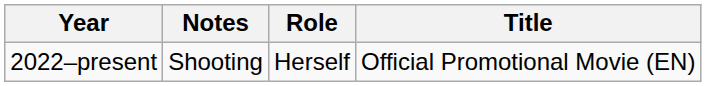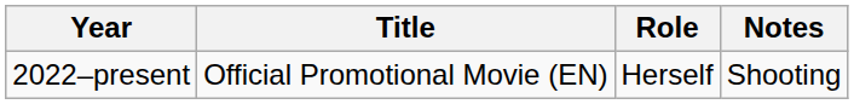 <table class="wikitable">
 <tr>
 <th>Year</th>
+<th>Title</th>
+<th>Role</th>
 <th>Notes</th>
-<th>Role</th>
-<th>Title</th>
 </tr>
 <tr>
 <td>2022–present</td>
+<td>Official Promotional Movie (EN)</td>
+<td>Herself</td>
 <td>Shooting</td>
-<td>Herself</td>
-<td>Official Promotional Movie (EN)</td>
 </tr>
 </table>
